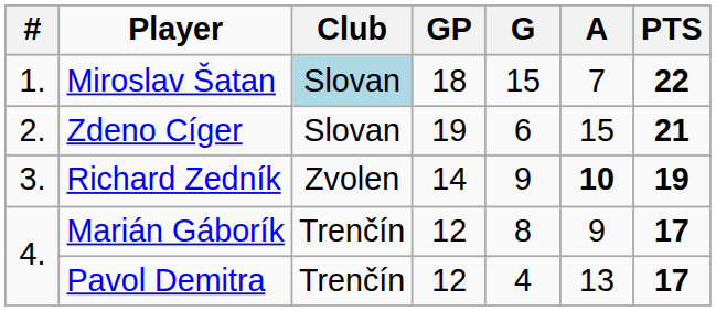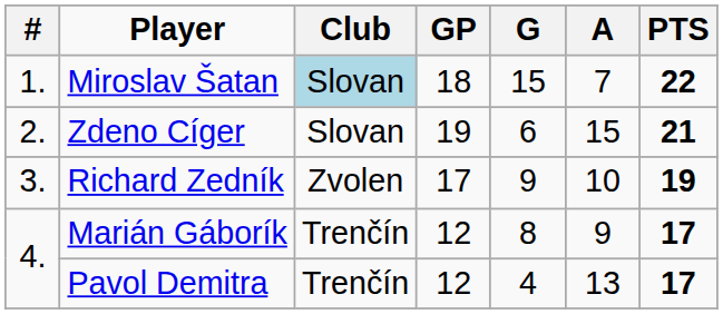 <table class="wikitable" style="text-align: center;">
 <tr>
 <th width="20"><strong>#</strong></th>
 <td><strong>Player</strong></td>
 <th width="30"><strong>Club</strong></th>
 <th width="30"><strong>GP</strong></th>
 <th width="30"><strong>G</strong></th>
 <th width="30"><strong>A</strong></th>
 <th width="30"><strong>PTS</strong></th>
 </tr>
 <tr>
 <td>1.</td>
 <td align="left"> <a href='#'>Miroslav Šatan</a></td>
 <td style="background: lightblue;">Slovan</td>
 <td>18</td>
 <td>15</td>
 <td>7</td>
 <td><strong>22</strong></td>
 </tr>
 <tr>
 <td>2.</td>
 <td align="left"> <a href='#'>Zdeno Cíger</a></td>
 <td>Slovan</td>
 <td>19</td>
 <td>6</td>
 <td>15</td>
 <td><strong>21</strong></td>
 </tr>
 <tr>
 <td>3.</td>
 <td align="left"> <a href='#'>Richard Zedník</a></td>
 <td>Zvolen</td>
-<td>14</td>
+<td>17</td>
 <td>9</td>
-<td><strong>10</strong></td>
+<td>10</td>
 <td><strong>19</strong></td>
 </tr>
 <tr>
 <td rowspan="2" valign="left">4.</td>
 <td align="left"> <a href='#'>Marián Gáborík</a></td>
 <td>Trenčín</td>
 <td>12</td>
 <td>8</td>
 <td>9</td>
 <td><strong>17</strong></td>
 </tr>
 <tr>
 <td align="left"> <a href='#'>Pavol Demitra</a></td>
 <td>Trenčín</td>
 <td>12</td>
 <td>4</td>
 <td>13</td>
 <td><strong>17</strong></td>
 </tr>
 </table>
